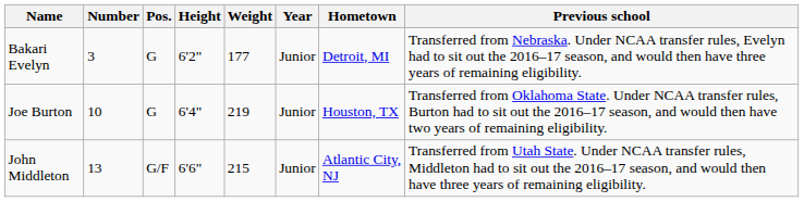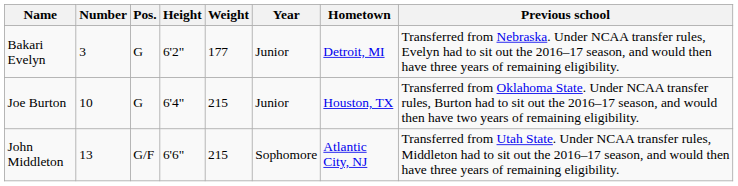 <table class="wikitable sortable" border="1">
 <tr>
 <th>Name</th>
 <th>Number</th>
 <th>Pos.</th>
 <th>Height</th>
 <th>Weight</th>
 <th>Year</th>
 <th>Hometown</th>
 <th class="unsortable">Previous school</th>
 </tr>
 <tr>
 <td>Bakari Evelyn</td>
 <td>3</td>
 <td>G</td>
 <td>6'2"</td>
 <td>177</td>
 <td>Junior</td>
 <td><a href='#'>Detroit, MI</a></td>
 <td>Transferred from <a href='#'>Nebraska</a>. Under NCAA transfer rules, Evelyn had to sit out the 2016–17 season, and would then have three years of remaining eligibility.</td>
 </tr>
 <tr>
 <td>Joe Burton</td>
 <td>10</td>
 <td>G</td>
 <td>6'4"</td>
-<td>219</td>
+<td>215</td>
 <td>Junior</td>
 <td><a href='#'>Houston, TX</a></td>
 <td>Transferred from <a href='#'>Oklahoma State</a>. Under NCAA transfer rules, Burton had to sit out the 2016–17 season, and would then have two years of remaining eligibility.</td>
 </tr>
 <tr>
 <td>John Middleton</td>
 <td>13</td>
 <td>G/F</td>
 <td>6'6"</td>
 <td>215</td>
-<td>Junior</td>
+<td>Sophomore</td>
 <td><a href='#'>Atlantic City, NJ</a></td>
 <td>Transferred from <a href='#'>Utah State</a>. Under NCAA transfer rules, Middleton had to sit out the 2016–17 season, and would then have three years of remaining eligibility.</td>
 </tr>
 </table>
